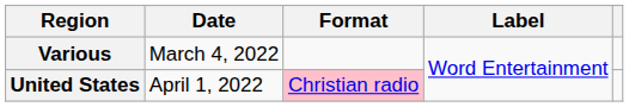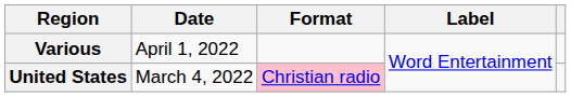 <table class="wikitable plainrowheaders">
 <tr>
 <th scope="col">Region</th>
 <th scope="col">Date</th>
 <th scope="col">Format</th>
 <th scope="col">Label</th>
 <th scope="col"></th>
 </tr>
 <tr>
 <th scope="row">Various</th>
-<td>March 4, 2022</td>
+<td>April 1, 2022</td>
 <td></td>
 <td rowspan="2"><a href='#'>Word Entertainment</a></td>
 <td></td>
 </tr>
 <tr>
 <th scope="row">United States</th>
-<td>April 1, 2022</td>
+<td>March 4, 2022</td>
 <td style="background: pink;"><a href='#'>Christian radio</a></td>
 <td></td>
 </tr>
 </table>
